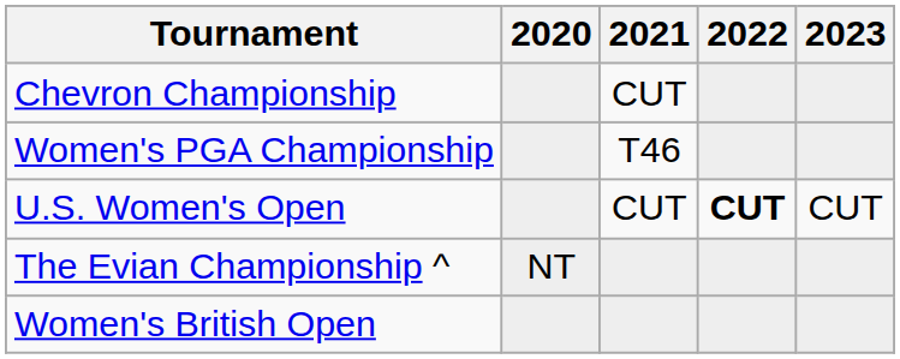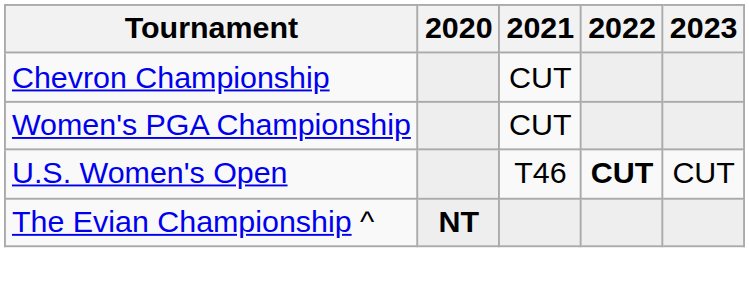 <table class="wikitable" style="text-align:center">
 <tr>
 <th align="left">Tournament</th>
 <th>2020</th>
 <th>2021</th>
 <th>2022</th>
 <th>2023</th>
 </tr>
 <tr>
 <td align=left><a href='#'>Chevron Championship</a></td>
 <td style="background:#eeeeee;"></td>
 <td>CUT</td>
 <td style="background:#eeeeee;"></td>
 <td style="background:#eeeeee;"></td>
 </tr>
 <tr>
 <td align=left><a href='#'>Women's PGA Championship</a></td>
 <td style="background:#eeeeee;"></td>
-<td>T46</td>
+<td>CUT</td>
 <td style="background:#eeeeee;"></td>
 <td style="background:#eeeeee;"></td>
 </tr>
 <tr>
 <td align=left><a href='#'>U.S. Women's Open</a></td>
 <td style="background:#eeeeee;"></td>
-<td>CUT</td>
+<td>T46</td>
 <td><strong>CUT</strong></td>
 <td>CUT</td>
 </tr>
 <tr>
 <td align=left><a href='#'>The Evian Championship</a> ^</td>
-<td style="background:#eeeeee;">NT</td>
-<td style="background:#eeeeee;"></td>
-<td style="background:#eeeeee;"></td>
-<td style="background:#eeeeee;"></td>
-</tr>
-<tr>
-<td align=left><a href='#'>Women's British Open</a></td>
-<td style="background:#eeeeee;"></td>
+<td style="background:#eeeeee;"><strong>NT</strong></td>
 <td style="background:#eeeeee;"></td>
 <td style="background:#eeeeee;"></td>
 <td style="background:#eeeeee;"></td>
 </tr>
 </table>
